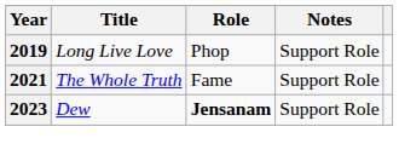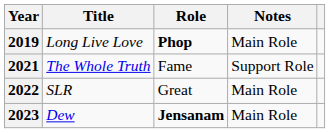 <table class="wikitable sortable plainrowheaders">
 <tr>
 <th scope="col">Year</th>
 <th scope="col">Title</th>
 <th scope="col">Role</th>
 <th scope="col" class="unsortable">Notes</th>
 <th scope="col" class="unsortable"></th>
 </tr>
 <tr>
 <th scope="row">2019</th>
 <td><em>Long Live Love</em></td>
-<td>Phop</td>
-<td>Support Role</td>
+<td><strong>Phop</strong></td>
+<td>Main Role</td>
 <td style="text-align: center;"></td>
 </tr>
 <tr>
 <th scope="row">2021</th>
 <td><em><a href='#'>The Whole Truth</a></em></td>
 <td>Fame</td>
 <td>Support Role</td>
 <td style="text-align: center;"></td>
 </tr>
 <tr>
+<th scope="row">2022</th>
+<td><em>SLR</em></td>
+<td>Great</td>
+<td>Main Role</td>
+<td style="text-align: center;"></td>
+</tr>
+<tr>
 <th scope="row">2023</th>
 <td><em><a href='#'>Dew</a></em></td>
 <td><strong>Jensanam</strong></td>
-<td>Support Role</td>
+<td>Main Role</td>
 <td style="text-align: center;"></td>
 </tr>
 </table>
